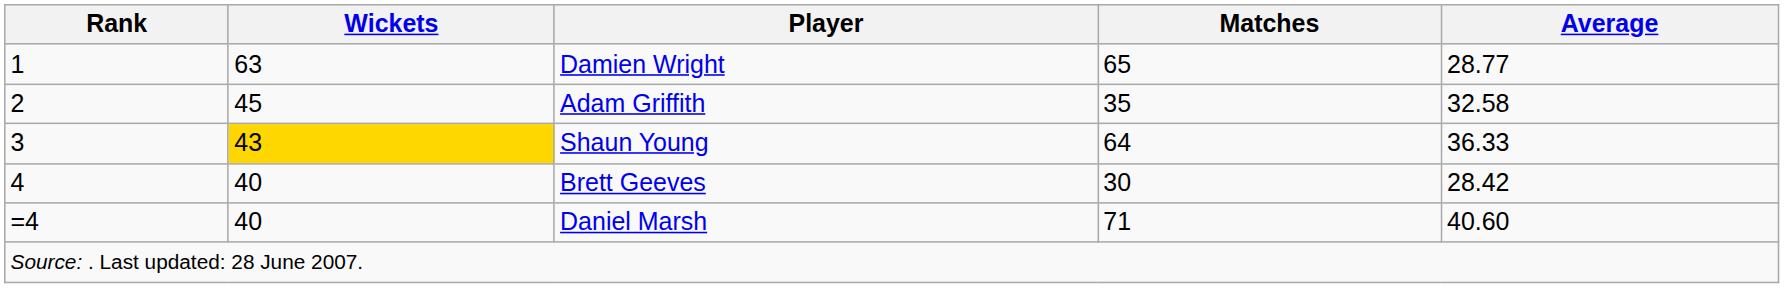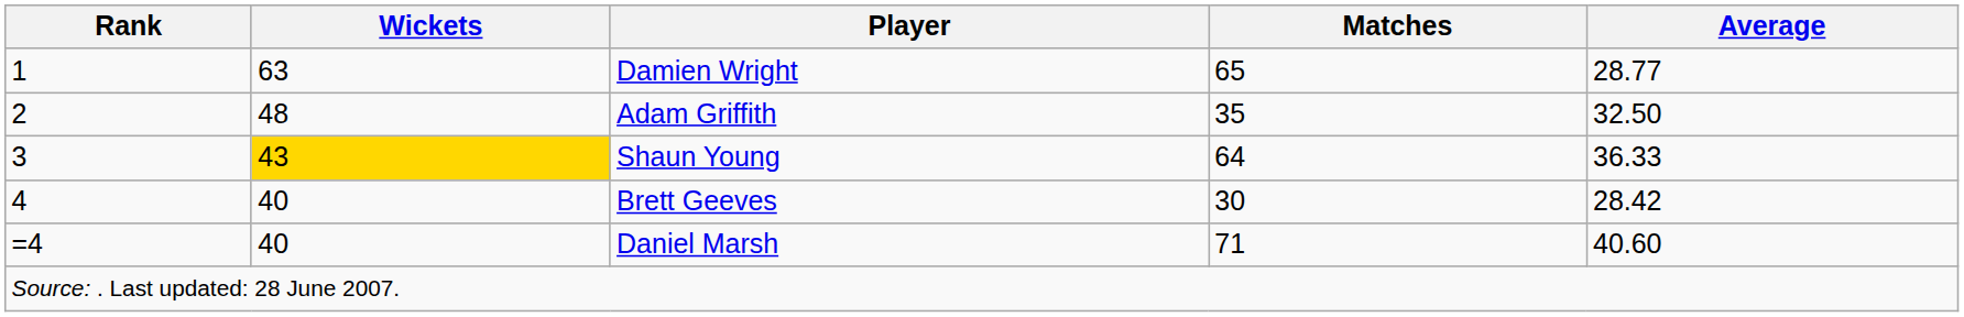 <table class="wikitable" width=90%>
 <tr>
 <th>Rank</th>
 <th><a href='#'>Wickets</a></th>
 <th>Player</th>
 <th>Matches</th>
 <th><a href='#'>Average</a></th>
 </tr>
 <tr>
 <td>1</td>
 <td>63</td>
 <td><a href='#'>Damien Wright</a></td>
 <td>65</td>
 <td>28.77</td>
 </tr>
 <tr>
 <td>2</td>
-<td>45</td>
+<td>48</td>
 <td><a href='#'>Adam Griffith</a></td>
 <td>35</td>
-<td>32.58</td>
+<td>32.50</td>
 </tr>
 <tr>
 <td>3</td>
 <td style="background: gold;">43</td>
 <td><a href='#'>Shaun Young</a></td>
 <td>64</td>
 <td>36.33</td>
 </tr>
 <tr>
 <td>4</td>
 <td>40</td>
 <td><a href='#'>Brett Geeves</a></td>
 <td>30</td>
 <td>28.42</td>
 </tr>
 <tr>
 <td>=4</td>
 <td>40</td>
 <td><a href='#'>Daniel Marsh</a></td>
 <td>71</td>
 <td>40.60</td>
 </tr>
 <tr>
 <td colspan=5><small><em>Source: </em>. Last updated: 28 June 2007.</small></td>
 </tr>
 </table>
